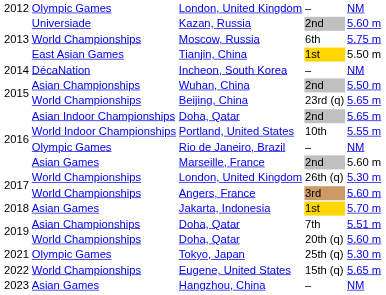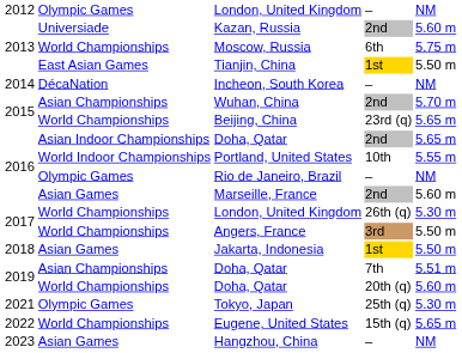 <table>
 <tr>
 <td>2012</td>
 <td><a href='#'>Olympic Games</a></td>
 <td><a href='#'>London, United Kingdom</a></td>
 <td>–</td>
 <td><a href='#'>NM</a></td>
 </tr>
 <tr>
 <td rowspan=3>2013</td>
 <td><a href='#'>Universiade</a></td>
 <td><a href='#'>Kazan, Russia</a></td>
 <td bgcolor=silver>2nd</td>
 <td><a href='#'>5.60 m</a></td>
 </tr>
 <tr>
 <td><a href='#'>World Championships</a></td>
 <td><a href='#'>Moscow, Russia</a></td>
 <td>6th</td>
 <td><a href='#'>5.75 m</a></td>
 </tr>
 <tr>
 <td><a href='#'>East Asian Games</a></td>
 <td><a href='#'>Tianjin, China</a></td>
 <td bgcolor=gold>1st</td>
 <td>5.50 m</td>
 </tr>
 <tr>
 <td>2014</td>
 <td><a href='#'>DécaNation</a></td>
 <td><a href='#'>Incheon, South Korea</a></td>
 <td>–</td>
 <td><a href='#'>NM</a></td>
 </tr>
 <tr>
 <td rowspan=2>2015</td>
 <td><a href='#'>Asian Championships</a></td>
 <td><a href='#'>Wuhan, China</a></td>
 <td bgcolor=silver>2nd</td>
-<td><a href='#'>5.50 m</a></td>
+<td><a href='#'>5.70 m</a></td>
 </tr>
 <tr>
 <td><a href='#'>World Championships</a></td>
 <td><a href='#'>Beijing, China</a></td>
 <td>23rd (q)</td>
 <td><a href='#'>5.65 m</a></td>
 </tr>
 <tr>
 <td rowspan=4>2016</td>
 <td><a href='#'>Asian Indoor Championships</a></td>
 <td><a href='#'>Doha, Qatar</a></td>
 <td bgcolor=silver>2nd</td>
 <td><a href='#'>5.65 m</a></td>
 </tr>
 <tr>
 <td><a href='#'>World Indoor Championships</a></td>
 <td><a href='#'>Portland, United States</a></td>
 <td>10th</td>
 <td><a href='#'>5.55 m</a></td>
 </tr>
 <tr>
 <td><a href='#'>Olympic Games</a></td>
 <td><a href='#'>Rio de Janeiro, Brazil</a></td>
 <td>–</td>
 <td><a href='#'>NM</a></td>
 </tr>
 <tr>
 <td><a href='#'>Asian Games</a></td>
 <td><a href='#'>Marseille, France</a></td>
 <td bgcolor=silver>2nd</td>
 <td>5.60 m</td>
 </tr>
 <tr>
 <td rowspan=2>2017</td>
 <td><a href='#'>World Championships</a></td>
 <td><a href='#'>London, United Kingdom</a></td>
 <td>26th (q)</td>
 <td><a href='#'>5.30 m</a></td>
 </tr>
 <tr>
 <td><a href='#'>World Championships</a></td>
 <td><a href='#'>Angers, France</a></td>
 <td bgcolor=cc9966>3rd</td>
-<td><a href='#'>5.60 m</a></td>
+<td>5.50 m</td>
 </tr>
 <tr>
 <td>2018</td>
 <td><a href='#'>Asian Games</a></td>
 <td><a href='#'>Jakarta, Indonesia</a></td>
 <td bgcolor=gold>1st</td>
-<td><a href='#'>5.70 m</a></td>
+<td><a href='#'>5.50 m</a></td>
 </tr>
 <tr>
 <td rowspan=2>2019</td>
 <td><a href='#'>Asian Championships</a></td>
 <td><a href='#'>Doha, Qatar</a></td>
 <td>7th</td>
 <td><a href='#'>5.51 m</a></td>
 </tr>
 <tr>
 <td><a href='#'>World Championships</a></td>
 <td><a href='#'>Doha, Qatar</a></td>
 <td>20th (q)</td>
 <td><a href='#'>5.60 m</a></td>
 </tr>
 <tr>
 <td>2021</td>
 <td><a href='#'>Olympic Games</a></td>
 <td><a href='#'>Tokyo, Japan</a></td>
 <td>25th (q)</td>
 <td><a href='#'>5.30 m</a></td>
 </tr>
 <tr>
 <td>2022</td>
 <td><a href='#'>World Championships</a></td>
 <td><a href='#'>Eugene, United States</a></td>
 <td>15th (q)</td>
 <td><a href='#'>5.65 m</a></td>
 </tr>
 <tr>
 <td>2023</td>
 <td><a href='#'>Asian Games</a></td>
 <td><a href='#'>Hangzhou, China</a></td>
 <td>–</td>
 <td><a href='#'>NM</a></td>
 </tr>
 </table>
